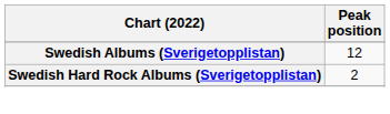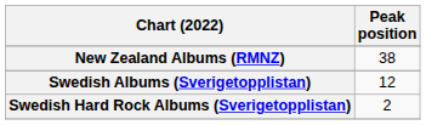 <table class="wikitable sortable plainrowheaders" style="text-align:center">
 <tr>
 <th scope="col">Chart (2022)</th>
 <th scope="col">Peak<br>position</th>
 </tr>
 <tr>
 </tr>
 <tr>
 </tr>
 <tr>
 </tr>
 <tr>
 </tr>
 <tr>
 </tr>
 <tr>
 </tr>
 <tr>
 </tr>
 <tr>
 </tr>
 <tr>
 </tr>
 <tr>
+</tr>
+<tr>
+<th scope="row">New Zealand Albums (<a href='#'>RMNZ</a>)</th>
+<td>38</td>
 </tr>
 <tr>
 </tr>
 <tr>
 </tr>
 <tr>
 </tr>
 <tr>
 </tr>
 <tr>
 <th scope="row">Swedish Albums (<a href='#'>Sverigetopplistan</a>)</th>
 <td>12</td>
 </tr>
 <tr>
 <th scope="row">Swedish Hard Rock Albums (<a href='#'>Sverigetopplistan</a>)</th>
 <td>2</td>
 </tr>
 <tr>
 </tr>
 <tr>
 </tr>
 <tr>
 </tr>
 <tr>
 </tr>
 <tr>
 </tr>
 <tr>
 </tr>
 <tr>
 </tr>
 <tr>
 </tr>
 </table>
